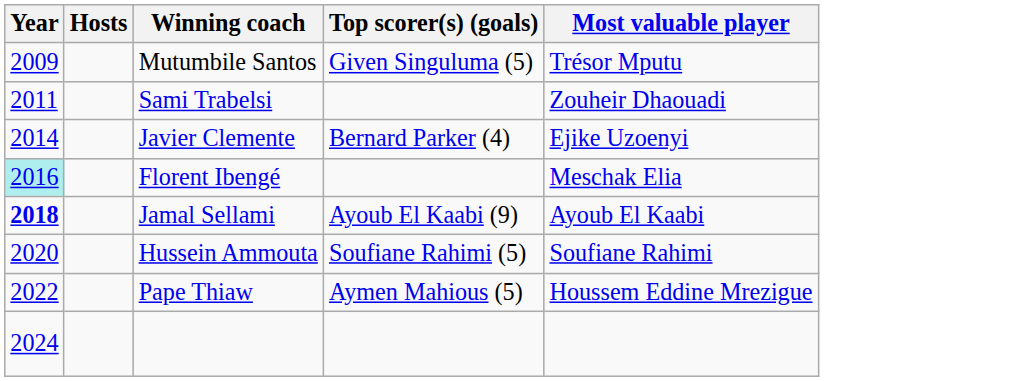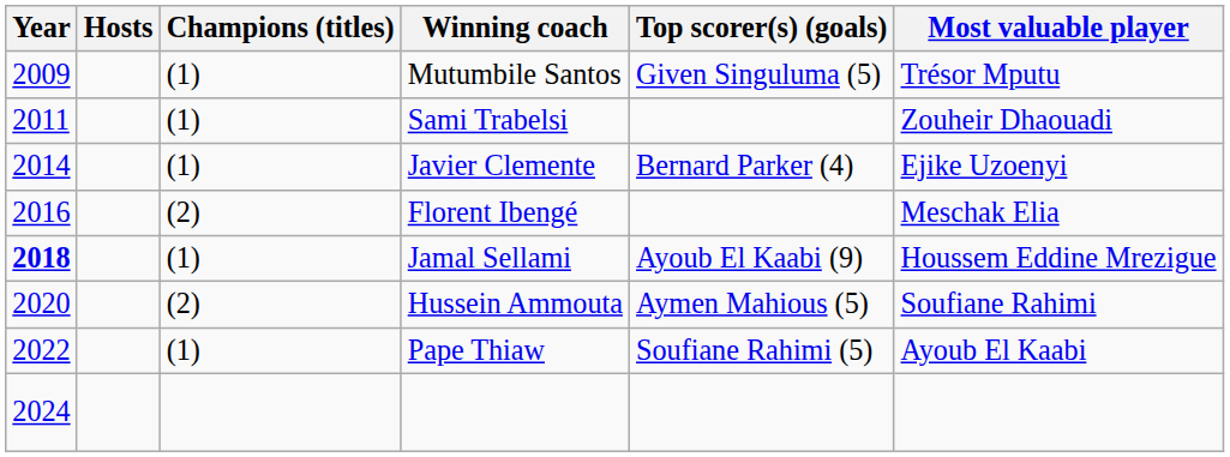 <table class=wikitable>
 <tr>
 <th>Year</th>
 <th>Hosts</th>
+<th>Champions (titles)</th>
 <th>Winning coach</th>
 <th>Top scorer(s) (goals)</th>
 <th><a href='#'>Most valuable player</a></th>
 </tr>
 <tr>
 <td><a href='#'>2009</a></td>
 <td></td>
+<td> (1)</td>
 <td> Mutumbile Santos</td>
 <td> <a href='#'>Given Singuluma</a> (5)</td>
 <td> <a href='#'>Trésor Mputu</a></td>
 </tr>
 <tr>
 <td><a href='#'>2011</a></td>
 <td></td>
+<td> (1)</td>
 <td> <a href='#'>Sami Trabelsi</a></td>
 <td></td>
 <td> <a href='#'>Zouheir Dhaouadi</a></td>
 </tr>
 <tr>
 <td><a href='#'>2014</a></td>
 <td></td>
+<td> (1)</td>
 <td> <a href='#'>Javier Clemente</a></td>
 <td> <a href='#'>Bernard Parker</a> (4)</td>
 <td> <a href='#'>Ejike Uzoenyi</a></td>
 </tr>
 <tr>
-<td style="background: paleturquoise;"><a href='#'>2016</a></td>
+<td><a href='#'>2016</a></td>
 <td></td>
+<td> (2)</td>
 <td> <a href='#'>Florent Ibengé</a></td>
 <td></td>
 <td> <a href='#'>Meschak Elia</a></td>
 </tr>
 <tr>
 <td><strong><a href='#'>2018</a></strong></td>
 <td></td>
+<td> (1)</td>
 <td> <a href='#'>Jamal Sellami</a></td>
 <td> <a href='#'>Ayoub El Kaabi</a> (9)</td>
-<td> <a href='#'>Ayoub El Kaabi</a></td>
+<td> <a href='#'>Houssem Eddine Mrezigue</a></td>
 </tr>
 <tr>
 <td><a href='#'>2020</a></td>
 <td></td>
+<td> (2)</td>
 <td> <a href='#'>Hussein Ammouta</a></td>
-<td> <a href='#'>Soufiane Rahimi</a> (5)</td>
+<td> <a href='#'>Aymen Mahious</a> (5)</td>
 <td> <a href='#'>Soufiane Rahimi</a></td>
 </tr>
 <tr>
 <td><a href='#'>2022</a></td>
 <td></td>
+<td> (1)</td>
 <td> <a href='#'>Pape Thiaw</a></td>
-<td> <a href='#'>Aymen Mahious</a> (5)</td>
-<td> <a href='#'>Houssem Eddine Mrezigue</a></td>
+<td> <a href='#'>Soufiane Rahimi</a> (5)</td>
+<td> <a href='#'>Ayoub El Kaabi</a></td>
 </tr>
 <tr>
 <td><a href='#'>2024</a></td>
 <td><br><br></td>
 <td></td>
 <td></td>
 <td></td>
+<td></td>
 </tr>
 </table>
